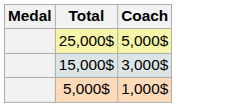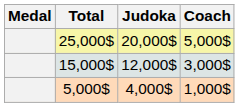 <table class=wikitable style="text-align:center;">
 <tr>
 <th>Medal</th>
 <th>Total</th>
+<th>Judoka</th>
 <th>Coach</th>
 </tr>
 <tr bgcolor=F7F6A8>
 <th></th>
 <td>25,000$</td>
+<td>20,000$</td>
 <td>5,000$</td>
 </tr>
 <tr bgcolor=DCE5E5>
 <th></th>
 <td>15,000$</td>
+<td>12,000$</td>
 <td>3,000$</td>
 </tr>
 <tr bgcolor=FFDAB9>
 <th></th>
 <td>5,000$</td>
+<td>4,000$</td>
 <td>1,000$</td>
 </tr>
 </table>
